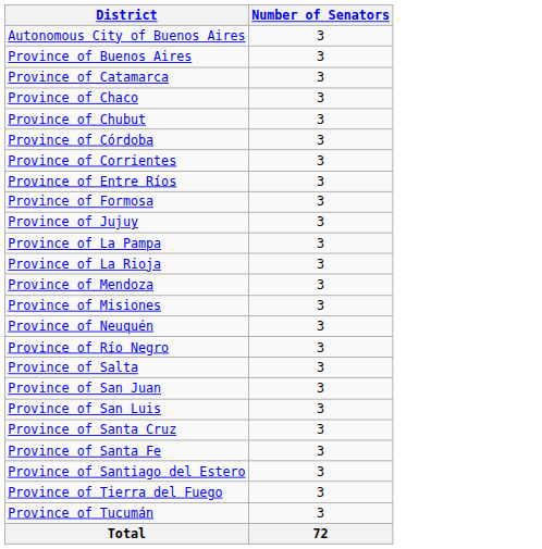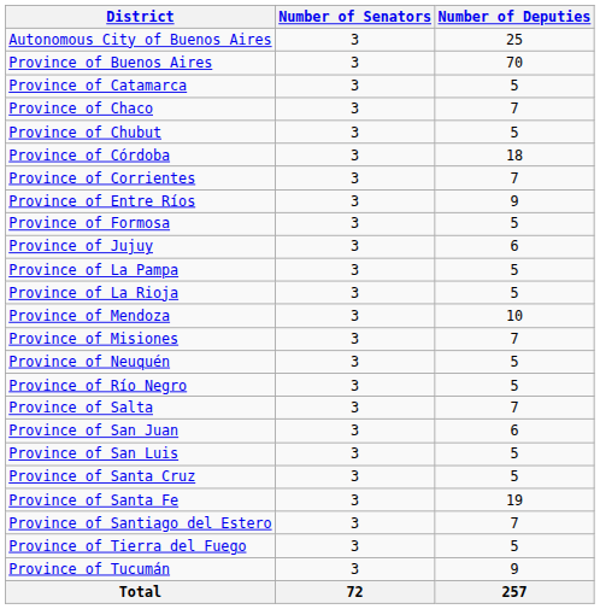 <table class="wikitable" align="center" class="sortable wikitable">
 <tr>
 <th width=0%><a href='#'>District</a></th>
 <th width="0%"><a href='#'>Number of Senators</a></th>
+<th width="0%"><a href='#'>Number of Deputies</a></th>
 </tr>
 <tr>
 <td align="left"><a href='#'>Autonomous City of Buenos Aires</a></td>
 <td align="center">3</td>
+<td align="center">25</td>
 </tr>
 <tr>
 <td align="left"><a href='#'>Province of Buenos Aires</a></td>
 <td align="center">3</td>
+<td align="center">70</td>
 </tr>
 <tr>
 <td align="left"><a href='#'>Province of Catamarca</a></td>
 <td align="center">3</td>
+<td align="center">5</td>
 </tr>
 <tr>
 <td align="left"><a href='#'>Province of Chaco</a></td>
 <td align="center">3</td>
+<td align="center">7</td>
 </tr>
 <tr>
 <td align="left"><a href='#'>Province of Chubut</a></td>
 <td align="center">3</td>
+<td align="center">5</td>
 </tr>
 <tr>
 <td align="left"><a href='#'>Province of Córdoba</a></td>
 <td align="center">3</td>
+<td align="center">18</td>
 </tr>
 <tr>
 <td align="left"><a href='#'>Province of Corrientes</a></td>
 <td align="center">3</td>
+<td align="center">7</td>
 </tr>
 <tr>
 <td align="left"><a href='#'>Province of Entre Ríos</a></td>
 <td align="center">3</td>
+<td align="center">9</td>
 </tr>
 <tr>
 <td align="left"><a href='#'>Province of Formosa</a></td>
 <td align="center">3</td>
+<td align="center">5</td>
 </tr>
 <tr>
 <td align="left"><a href='#'>Province of Jujuy</a></td>
 <td align="center">3</td>
+<td align="center">6</td>
 </tr>
 <tr>
 <td align="left"><a href='#'>Province of La Pampa</a></td>
 <td align="center">3</td>
+<td align="center">5</td>
 </tr>
 <tr>
 <td align="left"><a href='#'>Province of La Rioja</a></td>
 <td align="center">3</td>
+<td align="center">5</td>
 </tr>
 <tr>
 <td align="left"><a href='#'>Province of Mendoza</a></td>
 <td align="center">3</td>
+<td align="center">10</td>
 </tr>
 <tr>
 <td align="left"><a href='#'>Province of Misiones</a></td>
 <td align="center">3</td>
+<td align="center">7</td>
 </tr>
 <tr>
 <td align="left"><a href='#'>Province of Neuquén</a></td>
 <td align="center">3</td>
+<td align="center">5</td>
 </tr>
 <tr>
 <td align="left"><a href='#'>Province of Río Negro</a></td>
 <td align="center">3</td>
+<td align="center">5</td>
 </tr>
 <tr>
 <td align="left"><a href='#'>Province of Salta</a></td>
 <td align="center">3</td>
+<td align="center">7</td>
 </tr>
 <tr>
 <td align="left"><a href='#'>Province of San Juan</a></td>
 <td align="center">3</td>
+<td align="center">6</td>
 </tr>
 <tr>
 <td align="left"><a href='#'>Province of San Luis</a></td>
 <td align="center">3</td>
+<td align="center">5</td>
 </tr>
 <tr>
 <td align="left"><a href='#'>Province of Santa Cruz</a></td>
 <td align="center">3</td>
+<td align="center">5</td>
 </tr>
 <tr>
 <td align="left"><a href='#'>Province of Santa Fe</a></td>
 <td align="center">3</td>
+<td align="center">19</td>
 </tr>
 <tr>
 <td align="left"><a href='#'>Province of Santiago del Estero</a></td>
 <td align="center">3</td>
+<td align="center">7</td>
 </tr>
 <tr>
 <td align="left"><a href='#'>Province of Tierra del Fuego</a></td>
 <td align="center">3</td>
+<td align="center">5</td>
 </tr>
 <tr>
 <td align="left"><a href='#'>Province of Tucumán</a></td>
 <td align="center">3</td>
+<td align="center">9</td>
 </tr>
 <tr>
 <th align="left">Total</th>
 <th align="center">72</th>
+<th align="center">257</th>
 </tr>
 </table>
